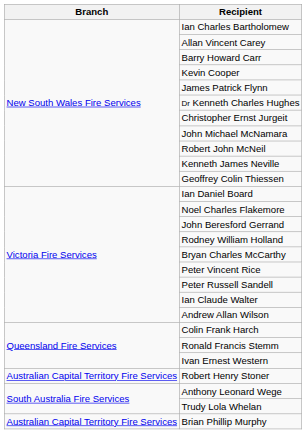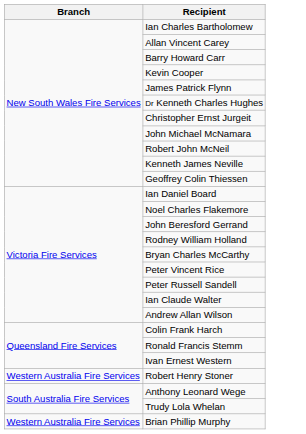 <table class="wikitable" style="font-size:95%;">
 <tr>
 <th>Branch</th>
 <th>Recipient</th>
 </tr>
 <tr>
 <td rowspan="11"><a href='#'>New South Wales Fire Services</a></td>
 <td>Ian Charles Bartholomew</td>
 </tr>
 <tr>
 <td>Allan Vincent Carey</td>
 </tr>
 <tr>
 <td>Barry Howard Carr</td>
 </tr>
 <tr>
 <td>Kevin Cooper</td>
 </tr>
 <tr>
 <td>James Patrick Flynn</td>
 </tr>
 <tr>
 <td><small>Dr</small> Kenneth Charles Hughes</td>
 </tr>
 <tr>
 <td>Christopher Ernst Jurgeit</td>
 </tr>
 <tr>
 <td>John Michael McNamara</td>
 </tr>
 <tr>
 <td>Robert John McNeil</td>
 </tr>
 <tr>
 <td>Kenneth James Neville</td>
 </tr>
 <tr>
 <td>Geoffrey Colin Thiessen</td>
 </tr>
 <tr>
 <td rowspan="9"><a href='#'>Victoria Fire Services</a></td>
 <td>Ian Daniel Board</td>
 </tr>
 <tr>
 <td>Noel Charles Flakemore</td>
 </tr>
 <tr>
 <td>John Beresford Gerrand</td>
 </tr>
 <tr>
 <td>Rodney William Holland</td>
 </tr>
 <tr>
 <td>Bryan Charles McCarthy</td>
 </tr>
 <tr>
 <td>Peter Vincent Rice</td>
 </tr>
 <tr>
 <td>Peter Russell Sandell</td>
 </tr>
 <tr>
 <td>Ian Claude Walter</td>
 </tr>
 <tr>
 <td>Andrew Allan Wilson</td>
 </tr>
 <tr>
 <td rowspan="3"><a href='#'>Queensland Fire Services</a></td>
 <td>Colin Frank Harch</td>
 </tr>
 <tr>
 <td>Ronald Francis Stemm</td>
 </tr>
 <tr>
 <td>Ivan Ernest Western</td>
 </tr>
 <tr>
-<td><a href='#'>Australian Capital Territory Fire Services</a></td>
+<td><a href='#'>Western Australia Fire Services</a></td>
 <td>Robert Henry Stoner</td>
 </tr>
 <tr>
 <td rowspan="2"><a href='#'>South Australia Fire Services</a></td>
 <td>Anthony Leonard Wege</td>
 </tr>
 <tr>
 <td>Trudy Lola Whelan</td>
 </tr>
 <tr>
-<td><a href='#'>Australian Capital Territory Fire Services</a></td>
+<td><a href='#'>Western Australia Fire Services</a></td>
 <td>Brian Phillip Murphy</td>
 </tr>
 </table>
